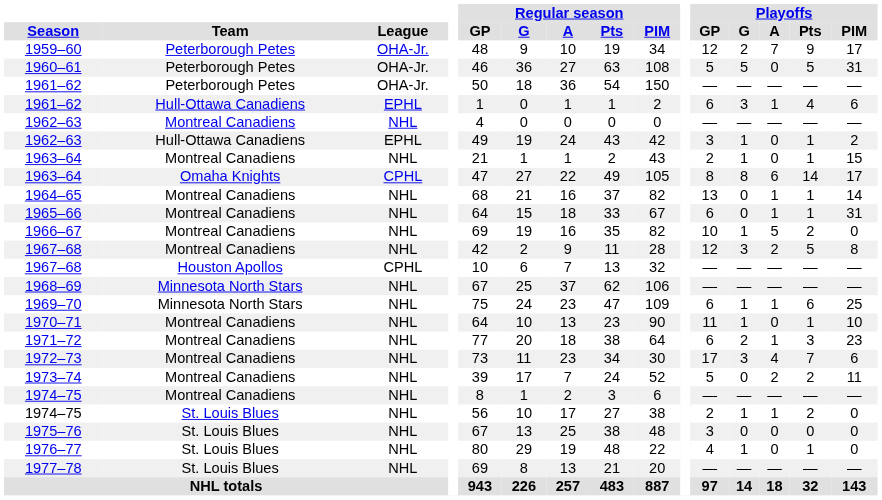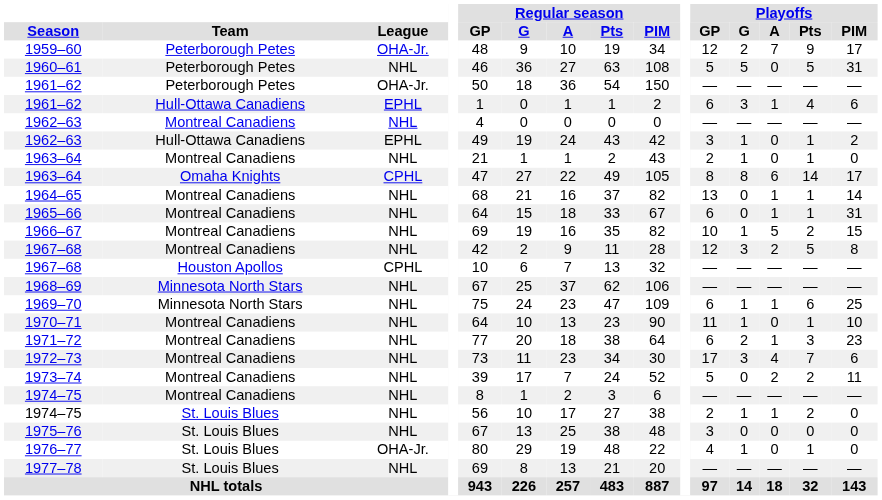 <table border="0" cellpadding="1" cellspacing="0" style="text-align:center; width:60em">
 <tr bgcolor="#e0e0e0">
 <th colspan="3" bgcolor="#ffffff"> </th>
 <th rowspan="99" bgcolor="#ffffff"> </th>
 <th colspan="5"><a href='#'>Regular season</a></th>
 <th rowspan="99" bgcolor="#ffffff"> </th>
 <th colspan="5"><a href='#'>Playoffs</a></th>
 </tr>
 <tr bgcolor="#e0e0e0">
 <th><a href='#'>Season</a></th>
 <th>Team</th>
 <th>League</th>
 <th>GP</th>
 <th><a href='#'>G</a></th>
 <th><a href='#'>A</a></th>
 <th><a href='#'>Pts</a></th>
 <th><a href='#'>PIM</a></th>
 <th>GP</th>
 <th>G</th>
 <th>A</th>
 <th>Pts</th>
 <th>PIM</th>
 </tr>
 <tr>
 <td><a href='#'>1959–60</a></td>
 <td><a href='#'>Peterborough Petes</a></td>
 <td><a href='#'>OHA-Jr.</a></td>
 <td>48</td>
 <td>9</td>
 <td>10</td>
 <td>19</td>
 <td>34</td>
 <td>12</td>
 <td>2</td>
 <td>7</td>
 <td>9</td>
 <td>17</td>
 </tr>
 <tr bgcolor="#f0f0f0">
 <td><a href='#'>1960–61</a></td>
 <td>Peterborough Petes</td>
-<td>OHA-Jr.</td>
+<td>NHL</td>
 <td>46</td>
 <td>36</td>
 <td>27</td>
 <td>63</td>
 <td>108</td>
 <td>5</td>
 <td>5</td>
 <td>0</td>
 <td>5</td>
 <td>31</td>
 </tr>
 <tr>
 <td><a href='#'>1961–62</a></td>
 <td>Peterborough Petes</td>
 <td>OHA-Jr.</td>
 <td>50</td>
 <td>18</td>
 <td>36</td>
 <td>54</td>
 <td>150</td>
 <td>—</td>
 <td>—</td>
 <td>—</td>
 <td>—</td>
 <td>—</td>
 </tr>
 <tr bgcolor="#f0f0f0">
 <td><a href='#'>1961–62</a></td>
 <td><a href='#'>Hull-Ottawa Canadiens</a></td>
 <td><a href='#'>EPHL</a></td>
 <td>1</td>
 <td>0</td>
 <td>1</td>
 <td>1</td>
 <td>2</td>
 <td>6</td>
 <td>3</td>
 <td>1</td>
 <td>4</td>
 <td>6</td>
 </tr>
 <tr>
 <td><a href='#'>1962–63</a></td>
 <td><a href='#'>Montreal Canadiens</a></td>
 <td><a href='#'>NHL</a></td>
 <td>4</td>
 <td>0</td>
 <td>0</td>
 <td>0</td>
 <td>0</td>
 <td>—</td>
 <td>—</td>
 <td>—</td>
 <td>—</td>
 <td>—</td>
 </tr>
 <tr bgcolor="#f0f0f0">
 <td><a href='#'>1962–63</a></td>
 <td>Hull-Ottawa Canadiens</td>
 <td>EPHL</td>
 <td>49</td>
 <td>19</td>
 <td>24</td>
 <td>43</td>
 <td>42</td>
 <td>3</td>
 <td>1</td>
 <td>0</td>
 <td>1</td>
 <td>2</td>
 </tr>
 <tr>
 <td><a href='#'>1963–64</a></td>
 <td>Montreal Canadiens</td>
 <td>NHL</td>
 <td>21</td>
 <td>1</td>
 <td>1</td>
 <td>2</td>
 <td>43</td>
 <td>2</td>
 <td>1</td>
 <td>0</td>
 <td>1</td>
-<td>15</td>
+<td>0</td>
 </tr>
 <tr bgcolor="#f0f0f0">
 <td><a href='#'>1963–64</a></td>
 <td><a href='#'>Omaha Knights</a></td>
 <td><a href='#'>CPHL</a></td>
 <td>47</td>
 <td>27</td>
 <td>22</td>
 <td>49</td>
 <td>105</td>
 <td>8</td>
 <td>8</td>
 <td>6</td>
 <td>14</td>
 <td>17</td>
 </tr>
 <tr>
 <td><a href='#'>1964–65</a></td>
 <td>Montreal Canadiens</td>
 <td>NHL</td>
 <td>68</td>
 <td>21</td>
 <td>16</td>
 <td>37</td>
 <td>82</td>
 <td>13</td>
 <td>0</td>
 <td>1</td>
 <td>1</td>
 <td>14</td>
 </tr>
 <tr bgcolor="#f0f0f0">
 <td><a href='#'>1965–66</a></td>
 <td>Montreal Canadiens</td>
 <td>NHL</td>
 <td>64</td>
 <td>15</td>
 <td>18</td>
 <td>33</td>
 <td>67</td>
 <td>6</td>
 <td>0</td>
 <td>1</td>
 <td>1</td>
 <td>31</td>
 </tr>
 <tr>
 <td><a href='#'>1966–67</a></td>
 <td>Montreal Canadiens</td>
 <td>NHL</td>
 <td>69</td>
 <td>19</td>
 <td>16</td>
 <td>35</td>
 <td>82</td>
 <td>10</td>
 <td>1</td>
 <td>5</td>
 <td>2</td>
-<td>0</td>
+<td>15</td>
 </tr>
 <tr bgcolor="#f0f0f0">
 <td><a href='#'>1967–68</a></td>
 <td>Montreal Canadiens</td>
 <td>NHL</td>
 <td>42</td>
 <td>2</td>
 <td>9</td>
 <td>11</td>
 <td>28</td>
 <td>12</td>
 <td>3</td>
 <td>2</td>
 <td>5</td>
 <td>8</td>
 </tr>
 <tr>
 <td><a href='#'>1967–68</a></td>
 <td><a href='#'>Houston Apollos</a></td>
 <td>CPHL</td>
 <td>10</td>
 <td>6</td>
 <td>7</td>
 <td>13</td>
 <td>32</td>
 <td>—</td>
 <td>—</td>
 <td>—</td>
 <td>—</td>
 <td>—</td>
 </tr>
 <tr bgcolor="#f0f0f0">
 <td><a href='#'>1968–69</a></td>
 <td><a href='#'>Minnesota North Stars</a></td>
 <td>NHL</td>
 <td>67</td>
 <td>25</td>
 <td>37</td>
 <td>62</td>
 <td>106</td>
 <td>—</td>
 <td>—</td>
 <td>—</td>
 <td>—</td>
 <td>—</td>
 </tr>
 <tr>
 <td><a href='#'>1969–70</a></td>
 <td>Minnesota North Stars</td>
 <td>NHL</td>
 <td>75</td>
 <td>24</td>
 <td>23</td>
 <td>47</td>
 <td>109</td>
 <td>6</td>
 <td>1</td>
 <td>1</td>
 <td>6</td>
 <td>25</td>
 </tr>
 <tr bgcolor="#f0f0f0">
 <td><a href='#'>1970–71</a></td>
 <td>Montreal Canadiens</td>
 <td>NHL</td>
 <td>64</td>
 <td>10</td>
 <td>13</td>
 <td>23</td>
 <td>90</td>
 <td>11</td>
 <td>1</td>
 <td>0</td>
 <td>1</td>
 <td>10</td>
 </tr>
 <tr>
 <td><a href='#'>1971–72</a></td>
 <td>Montreal Canadiens</td>
 <td>NHL</td>
 <td>77</td>
 <td>20</td>
 <td>18</td>
 <td>38</td>
 <td>64</td>
 <td>6</td>
 <td>2</td>
 <td>1</td>
 <td>3</td>
 <td>23</td>
 </tr>
 <tr bgcolor="#f0f0f0">
 <td><a href='#'>1972–73</a></td>
 <td>Montreal Canadiens</td>
 <td>NHL</td>
 <td>73</td>
 <td>11</td>
 <td>23</td>
 <td>34</td>
 <td>30</td>
 <td>17</td>
 <td>3</td>
 <td>4</td>
 <td>7</td>
 <td>6</td>
 </tr>
 <tr>
 <td><a href='#'>1973–74</a></td>
 <td>Montreal Canadiens</td>
 <td>NHL</td>
 <td>39</td>
 <td>17</td>
 <td>7</td>
 <td>24</td>
 <td>52</td>
 <td>5</td>
 <td>0</td>
 <td>2</td>
 <td>2</td>
 <td>11</td>
 </tr>
 <tr bgcolor="#f0f0f0">
 <td><a href='#'>1974–75</a></td>
 <td>Montreal Canadiens</td>
 <td>NHL</td>
 <td>8</td>
 <td>1</td>
 <td>2</td>
 <td>3</td>
 <td>6</td>
 <td>—</td>
 <td>—</td>
 <td>—</td>
 <td>—</td>
 <td>—</td>
 </tr>
 <tr>
 <td>1974–75</td>
 <td><a href='#'>St. Louis Blues</a></td>
 <td>NHL</td>
 <td>56</td>
 <td>10</td>
 <td>17</td>
 <td>27</td>
 <td>38</td>
 <td>2</td>
 <td>1</td>
 <td>1</td>
 <td>2</td>
 <td>0</td>
 </tr>
 <tr bgcolor="#f0f0f0">
 <td><a href='#'>1975–76</a></td>
 <td>St. Louis Blues</td>
 <td>NHL</td>
 <td>67</td>
 <td>13</td>
 <td>25</td>
 <td>38</td>
 <td>48</td>
 <td>3</td>
 <td>0</td>
 <td>0</td>
 <td>0</td>
 <td>0</td>
 </tr>
 <tr>
 <td><a href='#'>1976–77</a></td>
 <td>St. Louis Blues</td>
-<td>NHL</td>
+<td>OHA-Jr.</td>
 <td>80</td>
 <td>29</td>
 <td>19</td>
 <td>48</td>
 <td>22</td>
 <td>4</td>
 <td>1</td>
 <td>0</td>
 <td>1</td>
 <td>0</td>
 </tr>
 <tr bgcolor="#f0f0f0">
 <td><a href='#'>1977–78</a></td>
 <td>St. Louis Blues</td>
 <td>NHL</td>
 <td>69</td>
 <td>8</td>
 <td>13</td>
 <td>21</td>
 <td>20</td>
 <td>—</td>
 <td>—</td>
 <td>—</td>
 <td>—</td>
 <td>—</td>
 </tr>
 <tr bgcolor="#e0e0e0">
 <th colspan="3">NHL totals</th>
 <th>943</th>
 <th>226</th>
 <th>257</th>
 <th>483</th>
 <th>887</th>
 <th>97</th>
 <th>14</th>
 <th>18</th>
 <th>32</th>
 <th>143</th>
 </tr>
 </table>
